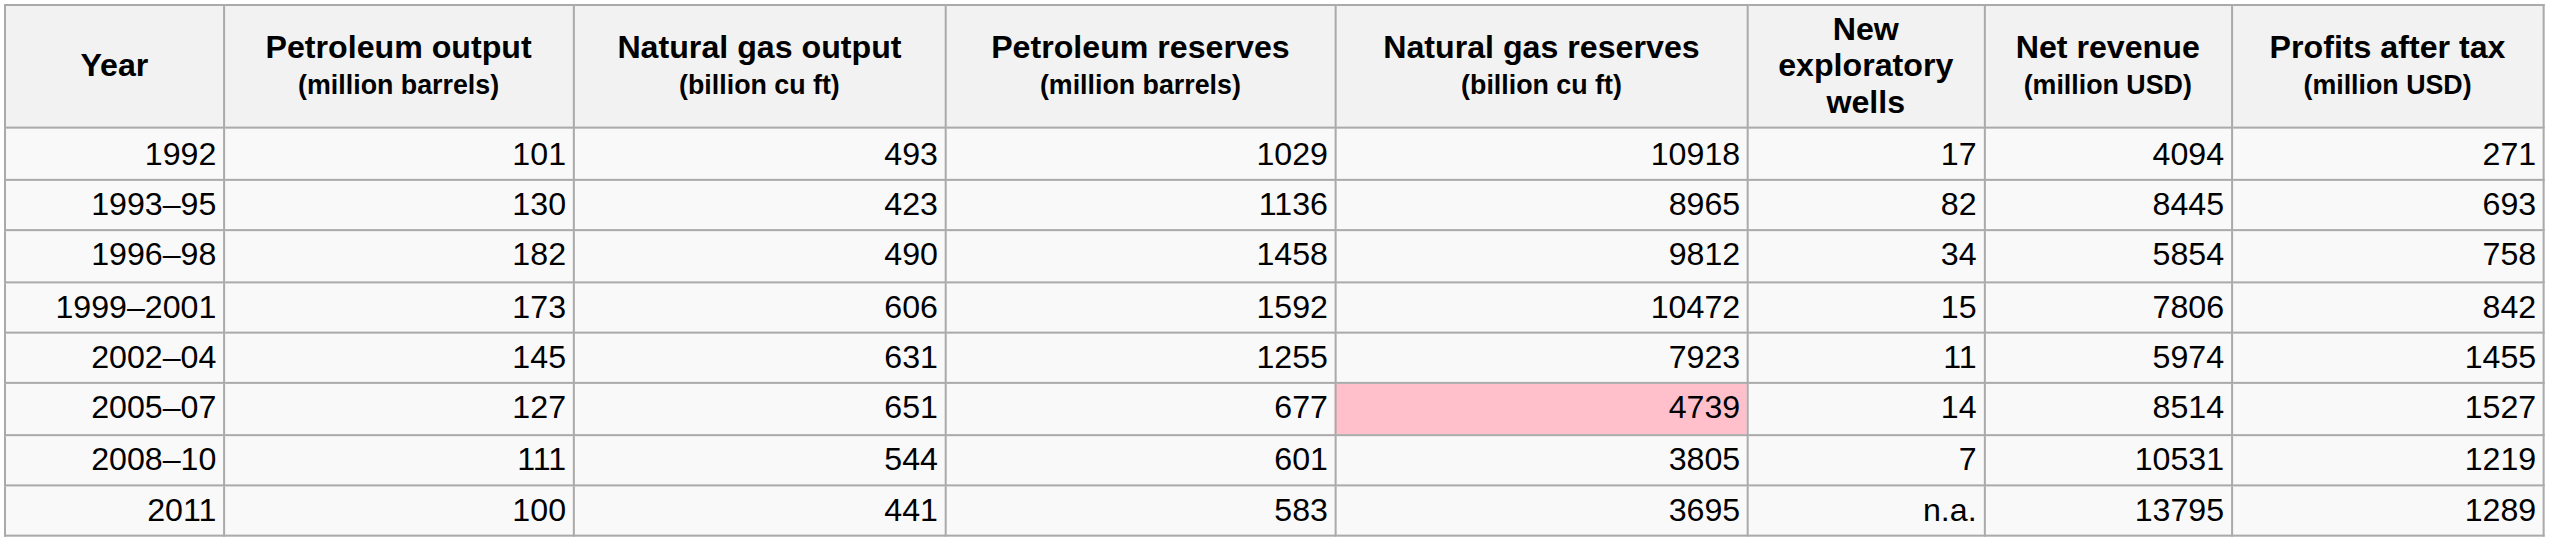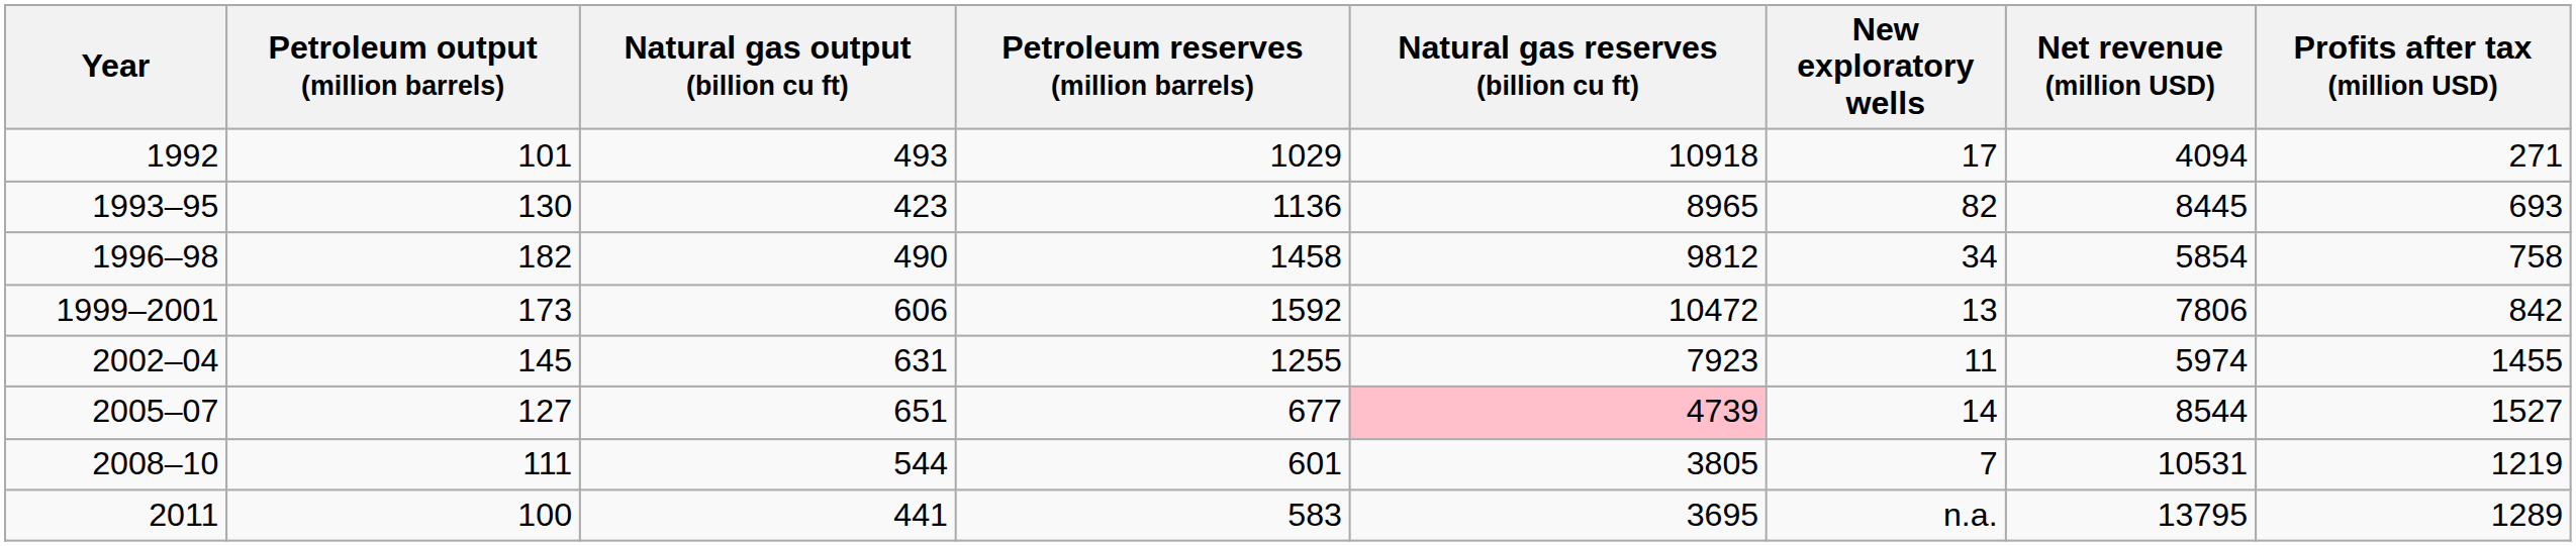 <table class="wikitable"  style="text-align:right; width:100%;">
 <tr>
 <th>Year</th>
 <th>Petroleum output<br><small>(million barrels)</small></th>
 <th>Natural gas output<br><small>(billion cu ft)</small></th>
 <th>Petroleum reserves<br><small>(million barrels)</small></th>
 <th>Natural gas reserves<br><small>(billion cu ft)</small></th>
 <th>New<br>exploratory<br>wells</th>
 <th>Net revenue<br><small>(million USD)</small></th>
 <th>Profits after tax<br><small>(million USD)</small></th>
 </tr>
 <tr>
 <td>1992</td>
 <td>101</td>
 <td>493</td>
 <td>1029</td>
 <td>10918</td>
 <td>17</td>
 <td>4094</td>
 <td>271</td>
 </tr>
 <tr>
 <td>1993–95</td>
 <td>130</td>
 <td>423</td>
 <td>1136</td>
 <td>8965</td>
 <td>82</td>
 <td>8445</td>
 <td>693</td>
 </tr>
 <tr>
 <td>1996–98</td>
 <td>182</td>
 <td>490</td>
 <td>1458</td>
 <td>9812</td>
 <td>34</td>
 <td>5854</td>
 <td>758</td>
 </tr>
 <tr>
 <td>1999–2001</td>
 <td>173</td>
 <td>606</td>
 <td>1592</td>
 <td>10472</td>
-<td>15</td>
+<td>13</td>
 <td>7806</td>
 <td>842</td>
 </tr>
 <tr>
 <td>2002–04</td>
 <td>145</td>
 <td>631</td>
 <td>1255</td>
 <td>7923</td>
 <td>11</td>
 <td>5974</td>
 <td>1455</td>
 </tr>
 <tr>
 <td>2005–07</td>
 <td>127</td>
 <td>651</td>
 <td>677</td>
 <td style="background: pink;">4739</td>
 <td>14</td>
-<td>8514</td>
+<td>8544</td>
 <td>1527</td>
 </tr>
 <tr>
 <td>2008–10</td>
 <td>111</td>
 <td>544</td>
 <td>601</td>
 <td>3805</td>
 <td>7</td>
 <td>10531</td>
 <td>1219</td>
 </tr>
 <tr>
 <td>2011</td>
 <td>100</td>
 <td>441</td>
 <td>583</td>
 <td>3695</td>
 <td>n.a.</td>
 <td> 13795</td>
 <td> 1289</td>
 </tr>
 </table>
